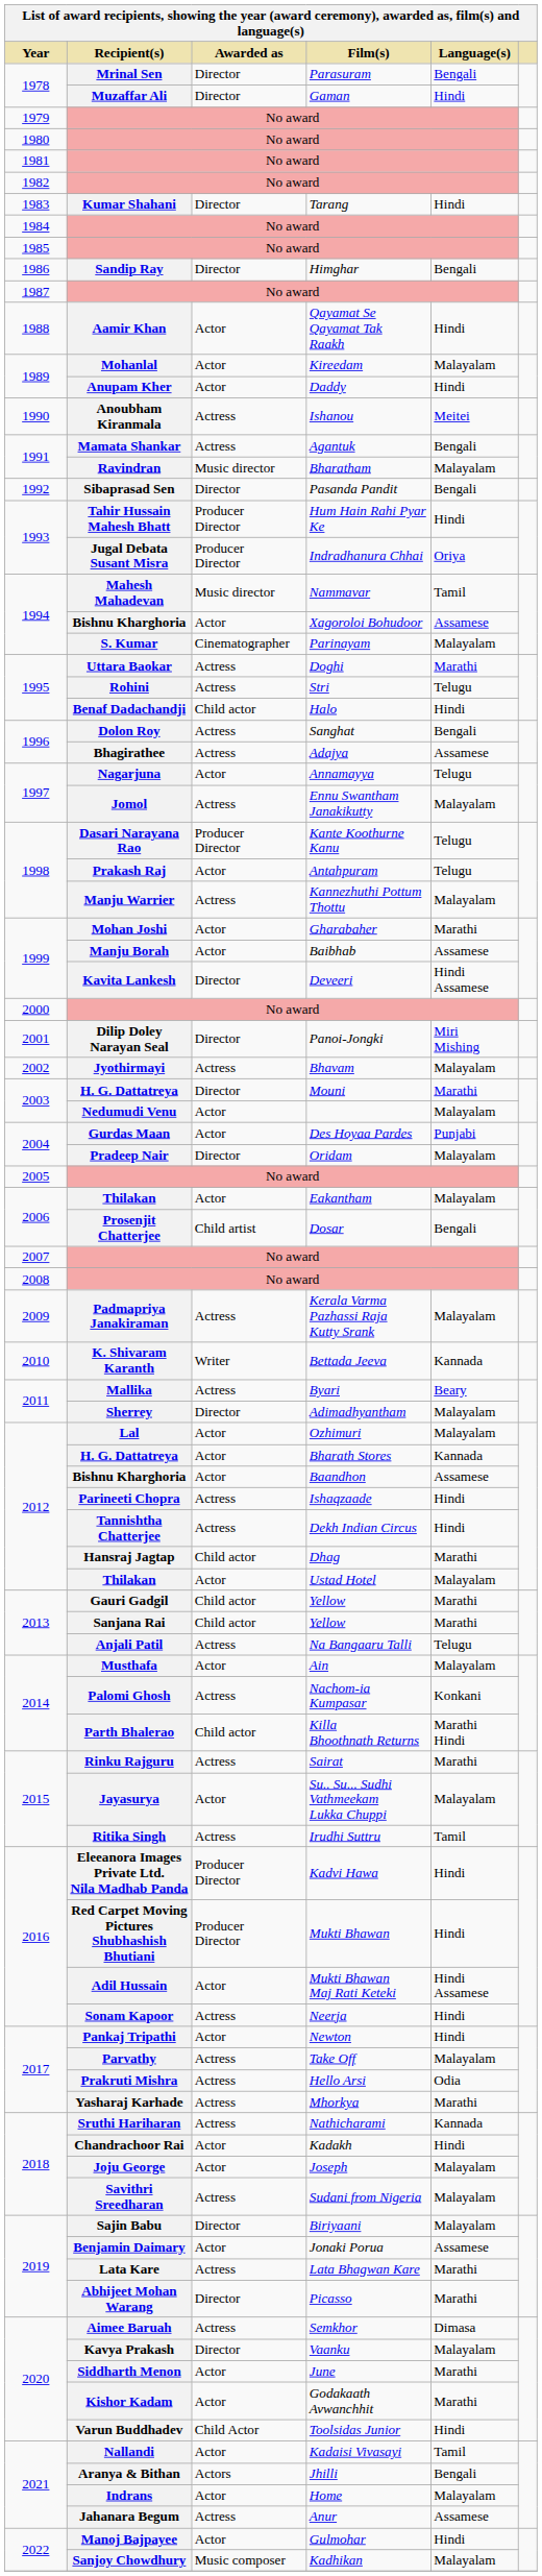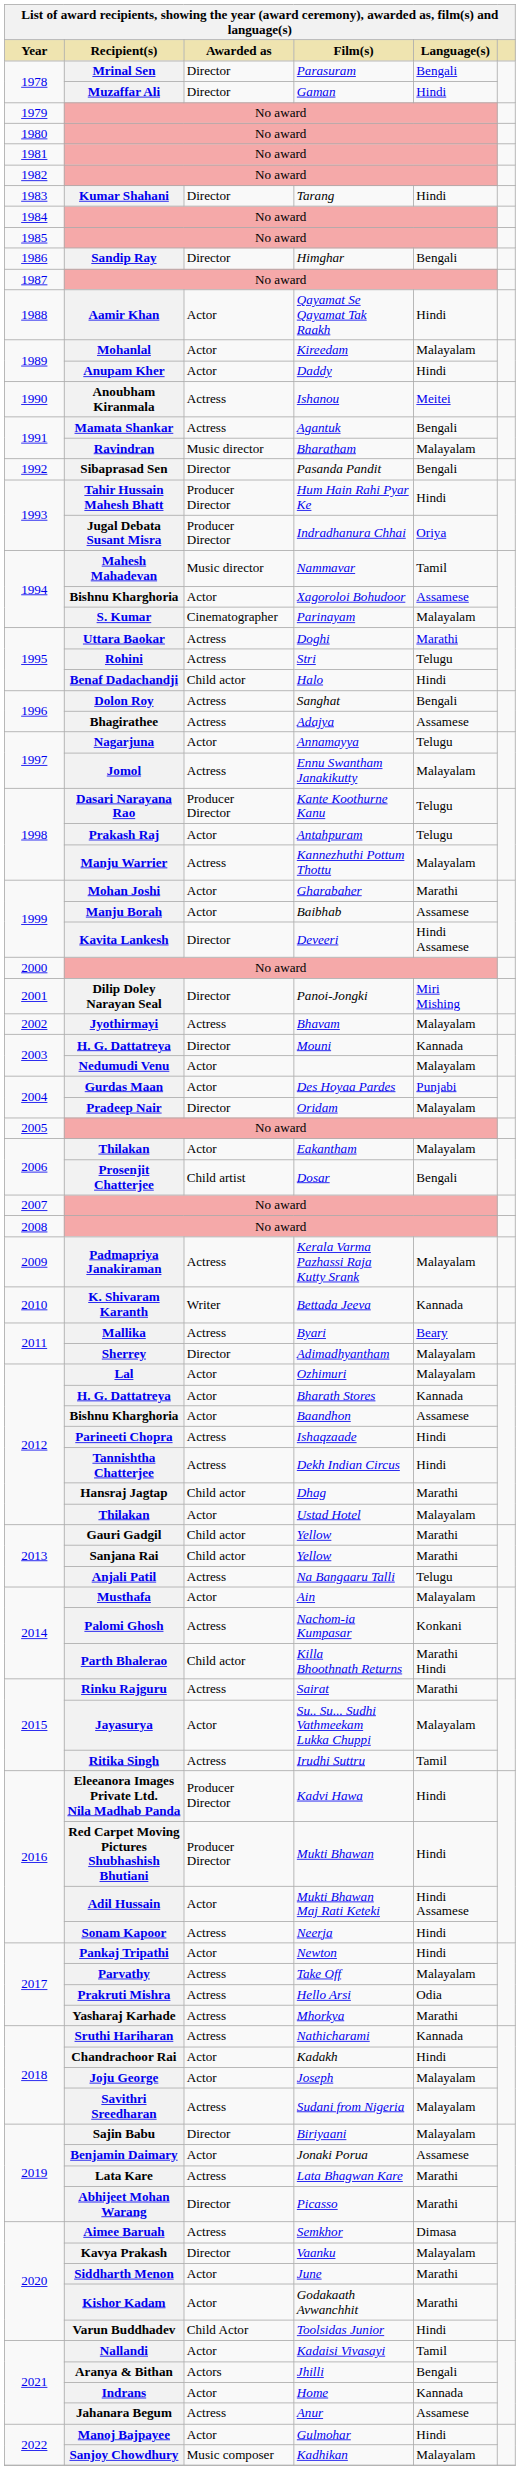 <table class="wikitable sortable plainrowheaders" style="width:100%">
 <tr>
 <th colspan="6">List of award recipients, showing the year (award ceremony), awarded as, film(s) and language(s)</th>
 </tr>
 <tr>
 <th scope="col" style="background-color:#EFE4B0;width:10%;">Year</th>
 <th scope="col" style="background-color:#EFE4B0;width:20%;">Recipient(s)</th>
 <th scope="col" style="background-color:#EFE4B0;width:15%;">Awarded as</th>
 <th scope="col" style="background-color:#EFE4B0;width:20%;">Film(s)</th>
 <th scope="col" style="background-color:#EFE4B0;width:10%;">Language(s)</th>
 <th scope="col" style="background-color:#EFE4B0;width:3%;" class="unsortable"></th>
 </tr>
 <tr>
 <td align="center" rowspan="2"><a href='#'>1978<br></a></td>
 <th scope="row"><a href='#'>Mrinal Sen</a></th>
 <td>Director</td>
 <td><em><a href='#'>Parasuram</a></em></td>
 <td><a href='#'>Bengali</a></td>
 <td align="center" rowspan="2"></td>
 </tr>
 <tr>
 <th scope="row"><a href='#'>Muzaffar Ali</a></th>
 <td>Director</td>
 <td><em><a href='#'>Gaman</a></em></td>
 <td><a href='#'>Hindi</a></td>
 </tr>
 <tr>
 <td align="center"><a href='#'>1979<br></a></td>
 <td colspan="4" bgcolor="#F5A9A9" align="center">No award</td>
 <td align="center"></td>
 </tr>
 <tr>
 <td align="center"><a href='#'>1980<br></a></td>
 <td colspan="4" bgcolor="#F5A9A9" align="center">No award</td>
 <td align="center"></td>
 </tr>
 <tr>
 <td align="center"><a href='#'>1981<br></a></td>
 <td colspan="4" bgcolor="#F5A9A9" align="center">No award</td>
 <td align="center"></td>
 </tr>
 <tr>
 <td align="center"><a href='#'>1982<br></a></td>
 <td colspan="4" bgcolor="#F5A9A9" align="center">No award</td>
 <td align="center"></td>
 </tr>
 <tr>
 <td align="center"><a href='#'>1983<br></a></td>
 <th scope="row"><a href='#'>Kumar Shahani</a></th>
 <td>Director</td>
 <td><em>Tarang</em></td>
 <td>Hindi</td>
 <td align="center"></td>
 </tr>
 <tr>
 <td align="center"><a href='#'>1984<br></a></td>
 <td colspan="4" bgcolor="#F5A9A9" align="center">No award</td>
 <td align="center"></td>
 </tr>
 <tr>
 <td align="center"><a href='#'>1985<br></a></td>
 <td colspan="4" bgcolor="#F5A9A9" align="center">No award</td>
 <td align="center"></td>
 </tr>
 <tr>
 <td align="center"><a href='#'>1986<br></a></td>
 <th scope="row"><a href='#'>Sandip Ray</a></th>
 <td>Director</td>
 <td><em>Himghar</em></td>
 <td>Bengali</td>
 <td align="center"></td>
 </tr>
 <tr>
 <td align="center"><a href='#'>1987<br></a></td>
 <td colspan="4" bgcolor="#F5A9A9" align="center">No award</td>
 <td align="center"></td>
 </tr>
 <tr>
 <td align="center"><a href='#'>1988<br></a></td>
 <th scope="row"><a href='#'>Aamir Khan</a></th>
 <td>Actor</td>
 <td><em><a href='#'>Qayamat Se Qayamat Tak</a></em><br><em><a href='#'>Raakh</a></em></td>
 <td>Hindi</td>
 <td align="center"></td>
 </tr>
 <tr>
 <td align="center" rowspan="2"><a href='#'>1989<br></a></td>
 <th scope="row"><a href='#'>Mohanlal</a></th>
 <td>Actor</td>
 <td><em><a href='#'>Kireedam</a></em></td>
 <td>Malayalam</td>
 <td align="center" rowspan="2"></td>
 </tr>
 <tr>
 <th scope="row"><a href='#'>Anupam Kher</a></th>
 <td>Actor</td>
 <td><em><a href='#'>Daddy</a></em></td>
 <td>Hindi</td>
 </tr>
 <tr>
 <td align="center"><a href='#'>1990<br></a></td>
 <th scope="row">Anoubham Kiranmala</th>
 <td>Actress</td>
 <td><em><a href='#'>Ishanou</a></em></td>
 <td><a href='#'>Meitei</a></td>
 <td align="center"></td>
 </tr>
 <tr>
 <td align="center" rowspan="2"><a href='#'>1991<br></a></td>
 <th scope="row"><a href='#'>Mamata Shankar</a></th>
 <td>Actress</td>
 <td><em><a href='#'>Agantuk</a></em></td>
 <td>Bengali</td>
 <td align="center" rowspan="2"></td>
 </tr>
 <tr>
 <th scope="row"><a href='#'>Ravindran</a></th>
 <td>Music director</td>
 <td><em><a href='#'>Bharatham</a></em></td>
 <td>Malayalam</td>
 </tr>
 <tr>
 <td align="center"><a href='#'>1992<br></a></td>
 <th scope="row">Sibaprasad Sen</th>
 <td>Director</td>
 <td><em>Pasanda Pandit</em></td>
 <td>Bengali</td>
 <td align="center"></td>
 </tr>
 <tr>
 <td align="center" rowspan="2"><a href='#'>1993<br></a></td>
 <th scope="row"><a href='#'>Tahir Hussain</a><br><a href='#'>Mahesh Bhatt</a></th>
 <td>Producer<br>Director</td>
 <td><em><a href='#'>Hum Hain Rahi Pyar Ke</a></em></td>
 <td>Hindi</td>
 <td align="center" rowspan="2"></td>
 </tr>
 <tr>
 <th scope="row">Jugal Debata<br><a href='#'>Susant Misra</a></th>
 <td>Producer<br>Director</td>
 <td><em><a href='#'>Indradhanura Chhai</a></em></td>
 <td><a href='#'>Oriya</a></td>
 </tr>
 <tr>
 <td align="center" rowspan="3"><a href='#'>1994<br></a></td>
 <th scope="row"><a href='#'>Mahesh Mahadevan</a></th>
 <td>Music director</td>
 <td><em><a href='#'>Nammavar</a></em></td>
 <td>Tamil</td>
 <td align="center" rowspan="3"></td>
 </tr>
 <tr>
 <th scope="row">Bishnu Kharghoria</th>
 <td>Actor</td>
 <td><em><a href='#'>Xagoroloi Bohudoor</a></em></td>
 <td><a href='#'>Assamese</a></td>
 </tr>
 <tr>
 <th scope="row"><a href='#'>S. Kumar</a></th>
 <td>Cinematographer</td>
 <td><em><a href='#'>Parinayam</a></em></td>
 <td>Malayalam</td>
 </tr>
 <tr>
 <td align="center" rowspan="3"><a href='#'>1995<br></a></td>
 <th scope="row"><a href='#'>Uttara Baokar</a></th>
 <td>Actress</td>
 <td><em><a href='#'>Doghi</a></em></td>
 <td><a href='#'>Marathi</a></td>
 <td align="center" rowspan="3"></td>
 </tr>
 <tr>
 <th scope="row"><a href='#'>Rohini</a></th>
 <td>Actress</td>
 <td><em><a href='#'>Stri</a></em></td>
 <td>Telugu</td>
 </tr>
 <tr>
 <th scope="row"><a href='#'>Benaf Dadachandji</a></th>
 <td>Child actor</td>
 <td><em><a href='#'>Halo</a></em></td>
 <td>Hindi</td>
 </tr>
 <tr>
 <td align="center" rowspan="2"><a href='#'>1996<br></a></td>
 <th scope="row"><a href='#'>Dolon Roy</a></th>
 <td>Actress</td>
 <td><em>Sanghat</em></td>
 <td>Bengali</td>
 <td align="center" rowspan="2"></td>
 </tr>
 <tr>
 <th scope="row">Bhagirathee</th>
 <td>Actress</td>
 <td><em><a href='#'>Adajya</a></em></td>
 <td>Assamese</td>
 </tr>
 <tr>
 <td align="center" rowspan="2"><a href='#'>1997<br></a></td>
 <th scope="row"><a href='#'>Nagarjuna</a></th>
 <td>Actor</td>
 <td><em><a href='#'>Annamayya</a></em></td>
 <td>Telugu</td>
 <td align="center" rowspan="2"></td>
 </tr>
 <tr>
 <th scope="row"><a href='#'>Jomol</a></th>
 <td>Actress</td>
 <td><em><a href='#'>Ennu Swantham Janakikutty</a></em></td>
 <td>Malayalam</td>
 </tr>
 <tr>
 <td align="center" rowspan="3"><a href='#'>1998<br></a></td>
 <th scope="row"><a href='#'>Dasari Narayana Rao</a></th>
 <td>Producer<br>Director</td>
 <td><em><a href='#'>Kante Koothurne Kanu</a></em></td>
 <td>Telugu</td>
 <td align="center" rowspan="3"></td>
 </tr>
 <tr>
 <th scope="row"><a href='#'>Prakash Raj</a></th>
 <td>Actor</td>
 <td><em><a href='#'>Antahpuram</a></em></td>
 <td>Telugu</td>
 </tr>
 <tr>
 <th scope="row"><a href='#'>Manju Warrier</a></th>
 <td>Actress</td>
 <td><em><a href='#'>Kannezhuthi Pottum Thottu</a></em></td>
 <td>Malayalam</td>
 </tr>
 <tr>
 <td align="center" rowspan="3"><a href='#'>1999<br></a></td>
 <th scope="row"><a href='#'>Mohan Joshi</a></th>
 <td>Actor</td>
 <td><em><a href='#'>Gharabaher</a></em></td>
 <td>Marathi</td>
 <td align="center" rowspan="3"></td>
 </tr>
 <tr>
 <th scope="row"><a href='#'>Manju Borah</a></th>
 <td>Actor</td>
 <td><em>Baibhab</em></td>
 <td>Assamese</td>
 </tr>
 <tr>
 <th scope="row"><a href='#'>Kavita Lankesh</a></th>
 <td>Director</td>
 <td><em><a href='#'>Deveeri</a></em></td>
 <td>Hindi<br>Assamese</td>
 </tr>
 <tr>
 <td align="center"><a href='#'>2000<br></a></td>
 <td colspan="4" bgcolor="#F5A9A9" align="center">No award</td>
 <td align="center"></td>
 </tr>
 <tr>
 <td align="center"><a href='#'>2001<br></a></td>
 <th scope="row">Dilip Doley<br>Narayan Seal</th>
 <td>Director</td>
 <td><em>Panoi-Jongki</em></td>
 <td><a href='#'>Miri</a><br><a href='#'>Mishing</a></td>
 <td align="center"></td>
 </tr>
 <tr>
 <td align="center"><a href='#'>2002<br></a></td>
 <th scope="row"><a href='#'>Jyothirmayi</a></th>
 <td>Actress</td>
 <td><em><a href='#'>Bhavam</a></em></td>
 <td>Malayalam</td>
 <td align="center"></td>
 </tr>
 <tr>
 <td align="center" rowspan="2"><a href='#'>2003<br></a></td>
 <th scope="row"><a href='#'>H. G. Dattatreya</a></th>
 <td>Director</td>
 <td><em><a href='#'>Mouni</a></em></td>
-<td><a href='#'>Marathi</a></td>
+<td>Kannada</td>
 <td align="center" rowspan="2"></td>
 </tr>
 <tr>
 <th scope="row"><a href='#'>Nedumudi Venu</a></th>
 <td>Actor</td>
 <td></td>
 <td>Malayalam</td>
 </tr>
 <tr>
 <td align="center" rowspan="2"><a href='#'>2004<br></a></td>
 <th scope="row"><a href='#'>Gurdas Maan</a></th>
 <td>Actor</td>
 <td><em><a href='#'>Des Hoyaa Pardes</a></em></td>
 <td><a href='#'>Punjabi</a></td>
 <td align="center" rowspan="2"></td>
 </tr>
 <tr>
 <th scope="row"><a href='#'>Pradeep Nair</a></th>
 <td>Director</td>
 <td><em><a href='#'>Oridam</a></em></td>
 <td>Malayalam</td>
 </tr>
 <tr>
 <td align="center"><a href='#'>2005<br></a></td>
 <td colspan="4" bgcolor="#F5A9A9" align="center">No award</td>
 <td align="center"></td>
 </tr>
 <tr>
 <td align="center" rowspan="2"><a href='#'>2006<br></a></td>
 <th scope="row"><a href='#'>Thilakan</a></th>
 <td>Actor</td>
 <td><em><a href='#'>Eakantham</a></em></td>
 <td>Malayalam</td>
 <td align="center" rowspan="2"></td>
 </tr>
 <tr>
 <th scope="row"><a href='#'>Prosenjit Chatterjee</a></th>
 <td>Child artist</td>
 <td><em><a href='#'>Dosar</a></em></td>
 <td>Bengali</td>
 </tr>
 <tr>
 <td align="center"><a href='#'>2007<br></a></td>
 <td colspan="4" bgcolor="#F5A9A9" align="center">No award</td>
 <td align="center"></td>
 </tr>
 <tr>
 <td align="center"><a href='#'>2008<br></a></td>
 <td colspan="4" bgcolor="#F5A9A9" align="center">No award</td>
 <td align="center"></td>
 </tr>
 <tr>
 <td align="center"><a href='#'>2009<br></a></td>
 <th scope="row"><a href='#'>Padmapriya Janakiraman</a></th>
 <td>Actress</td>
 <td><em><a href='#'>Kerala Varma Pazhassi Raja</a></em><br><em><a href='#'>Kutty Srank</a></em></td>
 <td>Malayalam</td>
 <td align="center"></td>
 </tr>
 <tr>
 <td align="center"><a href='#'>2010<br></a></td>
 <th scope="row"><a href='#'>K. Shivaram Karanth</a> </th>
 <td>Writer</td>
 <td><em><a href='#'>Bettada Jeeva</a></em></td>
 <td>Kannada</td>
 <td align="center"></td>
 </tr>
 <tr>
 <td align="center" rowspan="2"><a href='#'>2011<br></a></td>
 <th scope="row"><a href='#'>Mallika</a></th>
 <td>Actress</td>
 <td><em><a href='#'>Byari</a></em></td>
 <td><a href='#'>Beary</a></td>
 <td align="center" rowspan="2"></td>
 </tr>
 <tr>
 <th scope="row"><a href='#'>Sherrey</a></th>
 <td>Director</td>
 <td><em><a href='#'>Adimadhyantham</a></em></td>
 <td>Malayalam</td>
 </tr>
 <tr>
 <td align="center" rowspan="7"><a href='#'>2012<br></a></td>
 <th scope="row"><a href='#'>Lal</a></th>
 <td>Actor</td>
 <td><em><a href='#'>Ozhimuri</a></em></td>
 <td>Malayalam</td>
 <td align="center" rowspan="7"></td>
 </tr>
 <tr>
 <th scope="row"><a href='#'>H. G. Dattatreya</a></th>
 <td>Actor</td>
 <td><em><a href='#'>Bharath Stores</a></em></td>
 <td>Kannada</td>
 </tr>
 <tr>
 <th scope="row">Bishnu Kharghoria</th>
 <td>Actor</td>
 <td><em><a href='#'>Baandhon</a></em></td>
 <td>Assamese</td>
 </tr>
 <tr>
 <th scope="row"><a href='#'>Parineeti Chopra</a></th>
 <td>Actress</td>
 <td><em><a href='#'>Ishaqzaade</a></em></td>
 <td>Hindi</td>
 </tr>
 <tr>
 <th scope="row"><a href='#'>Tannishtha Chatterjee</a></th>
 <td>Actress</td>
 <td><em><a href='#'>Dekh Indian Circus</a></em></td>
 <td>Hindi</td>
 </tr>
 <tr>
 <th scope="row">Hansraj Jagtap</th>
 <td>Child actor</td>
 <td><em><a href='#'>Dhag</a></em></td>
 <td>Marathi</td>
 </tr>
 <tr>
 <th scope="row"><a href='#'>Thilakan</a> </th>
 <td>Actor</td>
 <td><em><a href='#'>Ustad Hotel</a></em></td>
 <td>Malayalam</td>
 </tr>
 <tr>
 <td align="center" rowspan="3"><a href='#'>2013<br></a></td>
 <th scope="row">Gauri Gadgil</th>
 <td>Child actor</td>
 <td><em><a href='#'>Yellow</a></em></td>
 <td>Marathi</td>
 <td align="center" rowspan="3"></td>
 </tr>
 <tr>
 <th scope="row">Sanjana Rai</th>
 <td>Child actor</td>
 <td><em><a href='#'>Yellow</a></em></td>
 <td>Marathi</td>
 </tr>
 <tr>
 <th scope="row"><a href='#'>Anjali Patil</a></th>
 <td>Actress</td>
 <td><em><a href='#'>Na Bangaaru Talli</a></em></td>
 <td>Telugu</td>
 </tr>
 <tr>
 <td align="center" rowspan="3"><a href='#'>2014<br></a></td>
 <th scope="row"><a href='#'>Musthafa</a></th>
 <td>Actor</td>
 <td><em><a href='#'>Ain</a></em></td>
 <td>Malayalam</td>
 <td align="center" rowspan="3"></td>
 </tr>
 <tr>
 <th scope="row"><a href='#'>Palomi Ghosh</a></th>
 <td>Actress</td>
 <td><em><a href='#'>Nachom-ia Kumpasar</a></em></td>
 <td>Konkani</td>
 </tr>
 <tr>
 <th scope="row"><a href='#'>Parth Bhalerao</a></th>
 <td>Child actor</td>
 <td><em><a href='#'>Killa</a></em><br><em><a href='#'>Bhoothnath Returns</a></em></td>
 <td>Marathi<br>Hindi</td>
 </tr>
 <tr>
 <td align="center" rowspan="3"><a href='#'>2015<br></a></td>
 <th scope="row"><a href='#'>Rinku Rajguru</a></th>
 <td>Actress</td>
 <td><em><a href='#'>Sairat</a></em></td>
 <td>Marathi</td>
 <td align="center" rowspan="3"></td>
 </tr>
 <tr>
 <th scope="row"><a href='#'>Jayasurya</a></th>
 <td>Actor</td>
 <td><em><a href='#'>Su.. Su... Sudhi Vathmeekam</a></em><br><em><a href='#'>Lukka Chuppi</a></em></td>
 <td>Malayalam</td>
 </tr>
 <tr>
 <th scope="row"><a href='#'>Ritika Singh</a></th>
 <td>Actress</td>
 <td><em><a href='#'>Irudhi Suttru</a></em></td>
 <td>Tamil</td>
 </tr>
 <tr>
 <td align="center" rowspan="4"><a href='#'>2016<br></a></td>
 <th scope="row">Eleeanora Images Private Ltd.<br><a href='#'>Nila Madhab Panda</a></th>
 <td>Producer<br> Director</td>
 <td><em><a href='#'>Kadvi Hawa</a></em></td>
 <td>Hindi</td>
 <td align="center" rowspan="4"></td>
 </tr>
 <tr>
 <th scope="row">Red Carpet Moving Pictures<br><a href='#'>Shubhashish Bhutiani</a></th>
 <td>Producer<br> Director</td>
 <td><em><a href='#'>Mukti Bhawan</a></em></td>
 <td>Hindi</td>
 </tr>
 <tr>
 <th scope="row"><a href='#'>Adil Hussain</a></th>
 <td>Actor</td>
 <td><em><a href='#'>Mukti Bhawan</a></em><br><em><a href='#'>Maj Rati Keteki</a></em></td>
 <td>Hindi<br>Assamese</td>
 </tr>
 <tr>
 <th scope="row"><a href='#'>Sonam Kapoor</a></th>
 <td>Actress</td>
 <td><em><a href='#'>Neerja</a></em></td>
 <td>Hindi</td>
 </tr>
 <tr>
 <td align="center" rowspan="4"><a href='#'>2017<br></a></td>
 <th scope="row"><a href='#'>Pankaj Tripathi</a></th>
 <td>Actor</td>
 <td><em><a href='#'>Newton</a></em></td>
 <td>Hindi</td>
 <td rowspan="4" align="center"></td>
 </tr>
 <tr>
 <th scope="row"><a href='#'>Parvathy</a></th>
 <td>Actress</td>
 <td><em><a href='#'>Take Off</a></em></td>
 <td>Malayalam</td>
 </tr>
 <tr>
 <th scope="row"><a href='#'>Prakruti Mishra</a></th>
 <td>Actress</td>
 <td><em><a href='#'>Hello Arsi</a></em></td>
 <td>Odia</td>
 </tr>
 <tr>
 <th scope="row">Yasharaj Karhade</th>
 <td>Actress</td>
 <td><em><a href='#'>Mhorkya</a></em></td>
 <td>Marathi</td>
 </tr>
 <tr>
 <td align="center" rowspan="4"><a href='#'>2018<br></a></td>
 <th scope="row"><a href='#'>Sruthi Hariharan</a></th>
 <td>Actress</td>
 <td><em><a href='#'>Nathicharami</a></em></td>
 <td>Kannada</td>
 <td align="center" rowspan="4"></td>
 </tr>
 <tr>
 <th scope="row">Chandrachoor Rai</th>
 <td>Actor</td>
 <td><em>Kadakh</em></td>
 <td>Hindi</td>
 </tr>
 <tr>
 <th scope="row"><a href='#'>Joju George</a></th>
 <td>Actor</td>
 <td><em><a href='#'>Joseph</a></em></td>
 <td>Malayalam</td>
 </tr>
 <tr>
 <th scope="row"><a href='#'>Savithri Sreedharan</a></th>
 <td>Actress</td>
 <td><em><a href='#'>Sudani from Nigeria</a></em></td>
 <td>Malayalam</td>
 </tr>
 <tr>
 <td align="center" rowspan="4"><a href='#'>2019<br></a></td>
 <th scope="row">Sajin Babu</th>
 <td>Director</td>
 <td><em><a href='#'>Biriyaani</a></em></td>
 <td>Malayalam</td>
 <td align="center" rowspan="4"></td>
 </tr>
 <tr>
 <th scope="row"><a href='#'>Benjamin Daimary</a></th>
 <td>Actor</td>
 <td><em>Jonaki Porua</em></td>
 <td>Assamese</td>
 </tr>
 <tr>
 <th scope="row">Lata Kare</th>
 <td>Actress</td>
 <td><em><a href='#'>Lata Bhagwan Kare</a></em></td>
 <td>Marathi</td>
 </tr>
 <tr>
 <th scope="row"><a href='#'>Abhijeet Mohan Warang</a></th>
 <td>Director</td>
 <td><em><a href='#'>Picasso</a></em></td>
 <td>Marathi</td>
 </tr>
 <tr>
 <td align="center" rowspan="5"><a href='#'>2020<br></a></td>
 <th scope="row"><a href='#'>Aimee Baruah</a></th>
 <td>Actress</td>
 <td><em><a href='#'>Semkhor</a></em></td>
 <td>Dimasa</td>
 <td align="center" rowspan="5"></td>
 </tr>
 <tr>
 <th scope="row">Kavya Prakash</th>
 <td>Director</td>
 <td><em><a href='#'>Vaanku</a></em></td>
 <td>Malayalam</td>
 </tr>
 <tr>
 <th scope="row"><a href='#'>Siddharth Menon</a></th>
 <td>Actor</td>
 <td><em><a href='#'>June</a></em></td>
 <td>Marathi</td>
 </tr>
 <tr>
 <th scope="row"><a href='#'>Kishor Kadam</a></th>
 <td>Actor</td>
 <td><em>Godakaath</em><br><em>Avwanchhit</em></td>
 <td>Marathi</td>
 </tr>
 <tr>
 <th scope="row">Varun Buddhadev</th>
 <td>Child Actor</td>
 <td><em><a href='#'>Toolsidas Junior</a></em></td>
 <td>Hindi</td>
 </tr>
 <tr>
 <td align="center" rowspan="4"><a href='#'>2021<br></a></td>
 <th scope="row"><a href='#'>Nallandi</a></th>
 <td>Actor</td>
 <td><em><a href='#'>Kadaisi Vivasayi</a></em></td>
 <td>Tamil</td>
 <td align="center" rowspan="4"></td>
 </tr>
 <tr>
 <th scope="row">Aranya & Bithan</th>
 <td>Actors</td>
 <td><em><a href='#'>Jhilli</a></em></td>
 <td>Bengali</td>
 </tr>
 <tr>
 <th scope="row"><a href='#'>Indrans</a></th>
 <td>Actor</td>
 <td><em><a href='#'>Home</a></em></td>
-<td>Malayalam</td>
+<td>Kannada</td>
 </tr>
 <tr>
 <th scope="row">Jahanara Begum</th>
 <td>Actress</td>
 <td><em><a href='#'>Anur</a></em></td>
 <td>Assamese</td>
 </tr>
 <tr>
 <td align="center" rowspan="2"><a href='#'>2022<br></a></td>
 <th scope="row"><a href='#'>Manoj Bajpayee</a></th>
 <td>Actor</td>
 <td><em><a href='#'>Gulmohar</a></em></td>
 <td>Hindi</td>
 <td align="center" rowspan="2"></td>
 </tr>
 <tr>
 <th scope="row"><a href='#'>Sanjoy Chowdhury</a></th>
 <td>Music composer</td>
 <td><em><a href='#'>Kadhikan</a></em></td>
 <td>Malayalam</td>
 </tr>
 <tr>
 </tr>
 </table>
